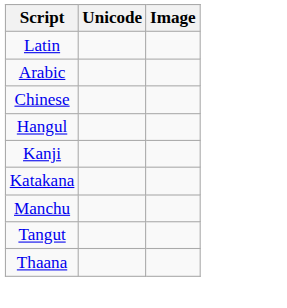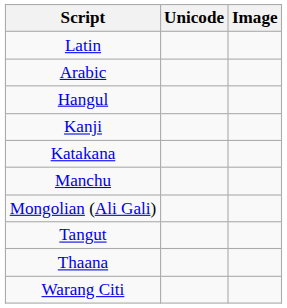 <table class="wikitable" style="text-align: center; margin: 10pt;">
 <tr>
 <th>Script</th>
 <th>Unicode</th>
 <th>Image</th>
 </tr>
 <tr>
 <td><a href='#'>Latin</a></td>
 <td></td>
 <td></td>
 </tr>
 <tr>
 <td><a href='#'>Arabic</a></td>
-<td></td>
-<td></td>
-</tr>
-<tr>
-<td><a href='#'>Chinese</a></td>
 <td></td>
 <td></td>
 </tr>
 <tr>
 <td><a href='#'>Hangul</a></td>
 <td></td>
 <td></td>
 </tr>
 <tr>
 <td><a href='#'>Kanji</a></td>
 <td></td>
 <td></td>
 </tr>
 <tr>
 <td><a href='#'>Katakana</a></td>
 <td></td>
 <td></td>
 </tr>
 <tr>
 <td><a href='#'>Manchu</a></td>
 <td></td>
 <td></td>
 </tr>
 <tr>
+<td><a href='#'>Mongolian</a> (<a href='#'>Ali Gali</a>)</td>
+<td></td>
+<td></td>
+</tr>
+<tr>
 <td><a href='#'>Tangut</a></td>
 <td></td>
 <td></td>
 </tr>
 <tr>
 <td><a href='#'>Thaana</a></td>
 <td></td>
 <td></td>
 </tr>
+<tr>
+<td><a href='#'>Warang Citi</a></td>
+<td></td>
+<td></td>
+</tr>
 </table>
